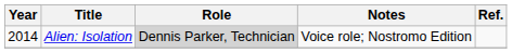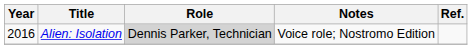 <table class="wikitable sortable">
 <tr>
 <th>Year</th>
 <th>Title</th>
 <th>Role</th>
 <th class="unsortable">Notes</th>
 <th class="unsortable">Ref.</th>
 </tr>
 <tr>
-<td>2014</td>
+<td>2016</td>
 <td><em><a href='#'>Alien: Isolation</a></em></td>
 <td style="background: lightgrey;">Dennis Parker, Technician</td>
 <td>Voice role; Nostromo Edition</td>
 <td></td>
 </tr>
 <tr>
 </tr>
 </table>
